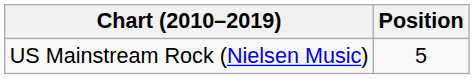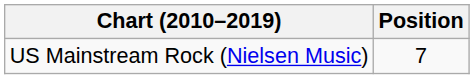 <table class="wikitable">
 <tr>
 <th scope="col">Chart (2010–2019)</th>
 <th scope="col">Position</th>
 </tr>
 <tr>
 <td>US Mainstream Rock (<a href='#'>Nielsen Music</a>)</td>
-<td style="text-align:center;">5</td>
+<td style="text-align:center;">7</td>
 </tr>
 </table>
